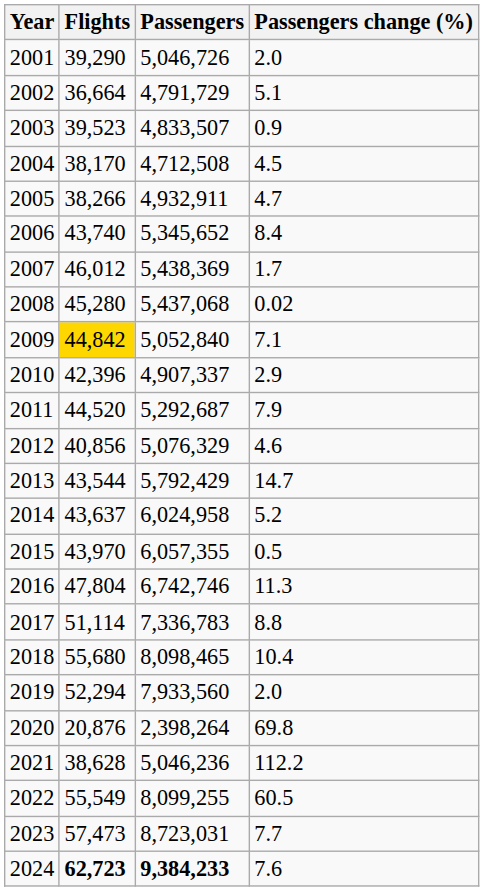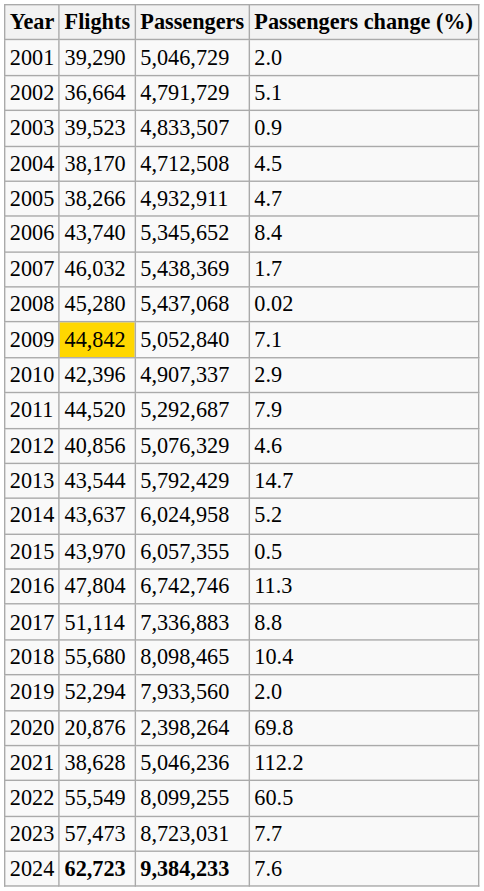 <table class="wikitable">
 <tr>
 <th>Year</th>
 <th>Flights</th>
 <th>Passengers</th>
 <th>Passengers change (%)</th>
 </tr>
 <tr>
 <td>2001</td>
 <td>39,290</td>
-<td>5,046,726</td>
+<td>5,046,729</td>
 <td> 2.0</td>
 </tr>
 <tr>
 <td>2002</td>
 <td>36,664</td>
 <td>4,791,729</td>
 <td> 5.1</td>
 </tr>
 <tr>
 <td>2003</td>
 <td>39,523</td>
 <td>4,833,507</td>
 <td> 0.9</td>
 </tr>
 <tr>
 <td>2004</td>
 <td>38,170</td>
 <td>4,712,508</td>
 <td> 4.5</td>
 </tr>
 <tr>
 <td>2005</td>
 <td>38,266</td>
 <td>4,932,911</td>
 <td> 4.7</td>
 </tr>
 <tr>
 <td>2006</td>
 <td>43,740</td>
 <td>5,345,652</td>
 <td> 8.4</td>
 </tr>
 <tr>
 <td>2007</td>
-<td>46,012</td>
+<td>46,032</td>
 <td>5,438,369</td>
 <td> 1.7</td>
 </tr>
 <tr>
 <td>2008</td>
 <td>45,280</td>
 <td>5,437,068</td>
 <td> 0.02</td>
 </tr>
 <tr>
 <td>2009</td>
 <td style="background: gold;">44,842</td>
 <td>5,052,840</td>
 <td> 7.1</td>
 </tr>
 <tr>
 <td>2010</td>
 <td>42,396</td>
 <td>4,907,337</td>
 <td> 2.9</td>
 </tr>
 <tr>
 <td>2011</td>
 <td>44,520</td>
 <td>5,292,687</td>
 <td> 7.9</td>
 </tr>
 <tr>
 <td>2012</td>
 <td>40,856</td>
 <td>5,076,329</td>
 <td> 4.6</td>
 </tr>
 <tr>
 <td>2013</td>
 <td>43,544</td>
 <td>5,792,429</td>
 <td> 14.7</td>
 </tr>
 <tr>
 <td>2014</td>
 <td>43,637</td>
 <td>6,024,958</td>
 <td> 5.2</td>
 </tr>
 <tr>
 <td>2015</td>
 <td>43,970</td>
 <td>6,057,355</td>
 <td> 0.5</td>
 </tr>
 <tr>
 <td>2016</td>
 <td>47,804</td>
 <td>6,742,746</td>
 <td> 11.3</td>
 </tr>
 <tr>
 <td>2017</td>
 <td>51,114</td>
-<td>7,336,783</td>
+<td>7,336,883</td>
 <td> 8.8</td>
 </tr>
 <tr>
 <td>2018</td>
 <td>55,680</td>
 <td>8,098,465</td>
 <td> 10.4</td>
 </tr>
 <tr>
 <td>2019</td>
 <td>52,294</td>
 <td>7,933,560</td>
 <td> 2.0</td>
 </tr>
 <tr>
 <td>2020</td>
 <td>20,876</td>
 <td>2,398,264</td>
 <td> 69.8</td>
 </tr>
 <tr>
 <td>2021</td>
 <td>38,628</td>
 <td>5,046,236</td>
 <td> 112.2</td>
 </tr>
 <tr>
 <td>2022</td>
 <td>55,549</td>
 <td>8,099,255</td>
 <td> 60.5</td>
 </tr>
 <tr>
 <td>2023</td>
 <td>57,473</td>
 <td>8,723,031</td>
 <td> 7.7</td>
 </tr>
 <tr>
 <td>2024</td>
 <td><strong>62,723</strong></td>
 <td><strong>9,384,233</strong></td>
 <td> 7.6</td>
 </tr>
 </table>
